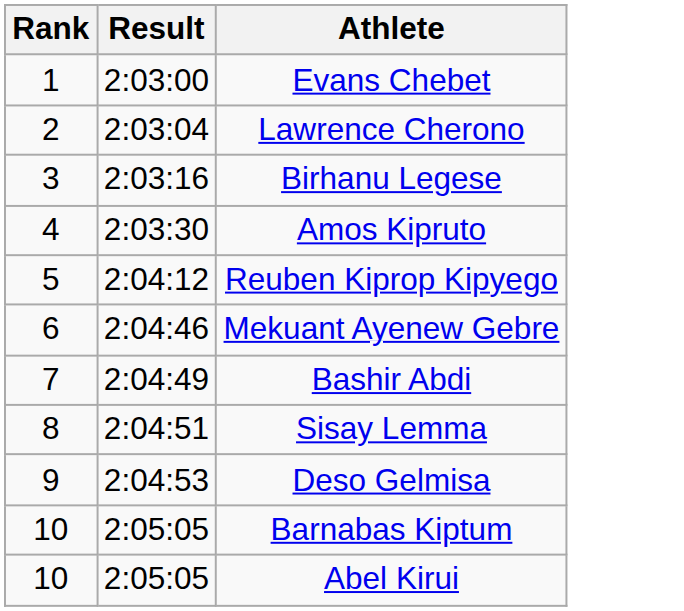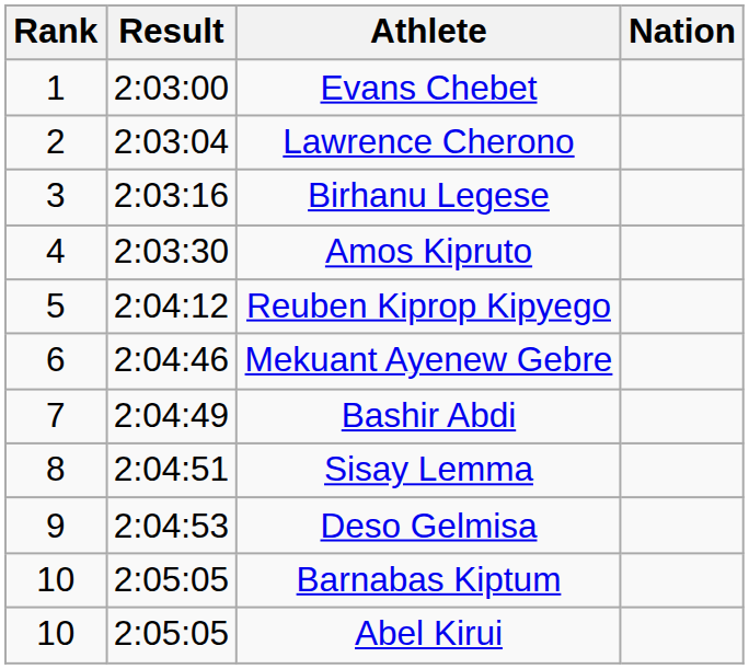 <table class="wikitable" style="text-align:center">
 <tr>
 <th>Rank</th>
 <th>Result</th>
 <th>Athlete</th>
+<th>Nation</th>
 </tr>
 <tr>
 <td>1</td>
 <td>2:03:00</td>
 <td><a href='#'>Evans Chebet</a></td>
+<td align=left></td>
 </tr>
 <tr>
 <td>2</td>
 <td>2:03:04</td>
 <td><a href='#'>Lawrence Cherono</a></td>
+<td align=left></td>
 </tr>
 <tr>
 <td>3</td>
 <td>2:03:16</td>
 <td><a href='#'>Birhanu Legese</a></td>
+<td align=left></td>
 </tr>
 <tr>
 <td>4</td>
 <td>2:03:30</td>
 <td><a href='#'>Amos Kipruto</a></td>
+<td align=left></td>
 </tr>
 <tr>
 <td>5</td>
 <td>2:04:12</td>
 <td><a href='#'>Reuben Kiprop Kipyego</a></td>
+<td align=left></td>
 </tr>
 <tr>
 <td>6</td>
 <td>2:04:46</td>
 <td><a href='#'>Mekuant Ayenew Gebre</a></td>
+<td align=left></td>
 </tr>
 <tr>
 <td>7</td>
 <td>2:04:49</td>
 <td><a href='#'>Bashir Abdi</a></td>
+<td align=left></td>
 </tr>
 <tr>
 <td>8</td>
 <td>2:04:51</td>
 <td><a href='#'>Sisay Lemma</a></td>
+<td align=left></td>
 </tr>
 <tr>
 <td>9</td>
 <td>2:04:53</td>
 <td><a href='#'>Deso Gelmisa</a></td>
+<td align=left></td>
 </tr>
 <tr>
 <td>10</td>
 <td>2:05:05</td>
 <td><a href='#'>Barnabas Kiptum</a></td>
+<td align=left></td>
 </tr>
 <tr>
 <td>10</td>
 <td>2:05:05</td>
 <td><a href='#'>Abel Kirui</a></td>
+<td align=left></td>
 </tr>
 </table>
